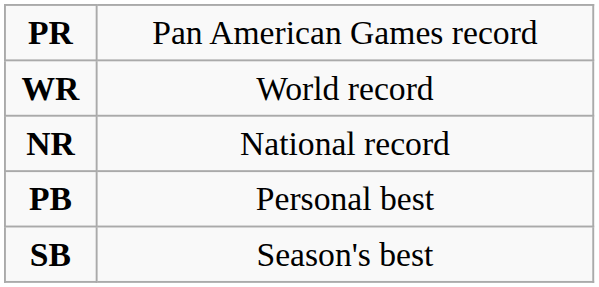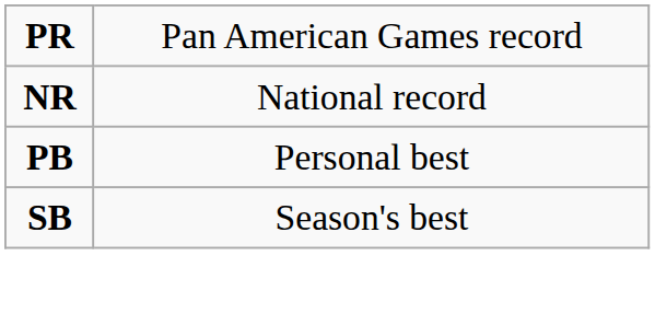 <table class="wikitable" style=" text-align:center; font-size:110%;" width="35%">
 <tr>
 <td><strong>PR</strong></td>
 <td>Pan American Games record</td>
-</tr>
-<tr>
-<td><strong>WR</strong></td>
-<td>World record</td>
 </tr>
 <tr>
 <td><strong>NR</strong></td>
 <td>National record</td>
 </tr>
 <tr>
 <td><strong>PB</strong></td>
 <td>Personal best</td>
 </tr>
 <tr>
 <td><strong>SB</strong></td>
 <td>Season's best</td>
 </tr>
 </table>
